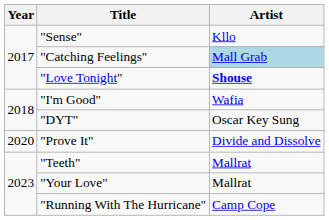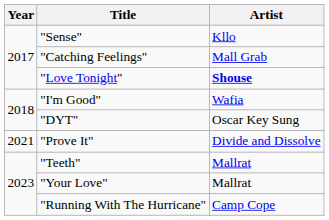 <table class="wikitable">
 <tr>
 <th>Year</th>
 <th>Title</th>
 <th>Artist</th>
 </tr>
 <tr>
 <td rowspan="3">2017</td>
 <td>"Sense"</td>
 <td><a href='#'>Kllo</a></td>
 </tr>
 <tr>
 <td>"Catching Feelings"</td>
-<td style="background: lightblue;"><a href='#'>Mall Grab</a></td>
+<td><a href='#'>Mall Grab</a></td>
 </tr>
 <tr>
 <td>"<a href='#'>Love Tonight</a>"</td>
 <td><strong><a href='#'>Shouse</a></strong></td>
 </tr>
 <tr>
 <td rowspan="2">2018</td>
 <td>"I'm Good"</td>
 <td><a href='#'>Wafia</a></td>
 </tr>
 <tr>
 <td>"DYT"</td>
 <td>Oscar Key Sung</td>
 </tr>
 <tr>
-<td>2020</td>
+<td>2021</td>
 <td>"Prove It"</td>
 <td><a href='#'>Divide and Dissolve</a></td>
 </tr>
 <tr>
 <td rowspan="3">2023</td>
 <td>"Teeth"</td>
 <td><a href='#'>Mallrat</a></td>
 </tr>
 <tr>
 <td>"Your Love"</td>
 <td>Mallrat</td>
 </tr>
 <tr>
 <td>"Running With The Hurricane"</td>
 <td><a href='#'>Camp Cope</a></td>
 </tr>
 </table>
